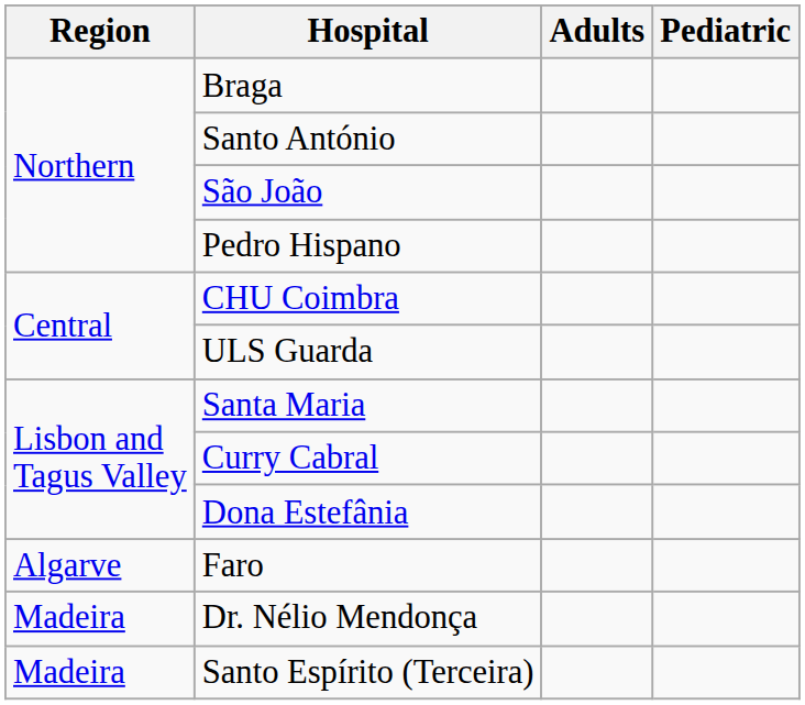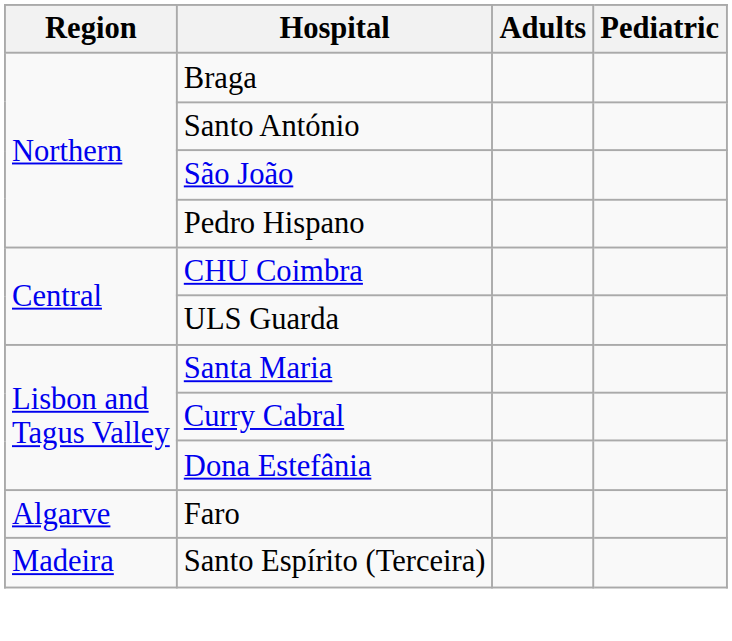 <table class="wikitable">
 <tr>
 <th>Region</th>
 <th>Hospital</th>
 <th>Adults</th>
 <th>Pediatric</th>
 </tr>
 <tr>
 <td rowspan="4"><a href='#'>Northern</a></td>
 <td>Braga</td>
 <td></td>
 <td></td>
 </tr>
 <tr>
 <td>Santo António</td>
 <td></td>
 <td></td>
 </tr>
 <tr>
 <td><a href='#'>São João</a></td>
 <td></td>
 <td></td>
 </tr>
 <tr>
 <td>Pedro Hispano</td>
 <td></td>
 <td></td>
 </tr>
 <tr>
 <td rowspan="2"><a href='#'>Central</a></td>
 <td><a href='#'>CHU Coimbra</a></td>
 <td></td>
 <td></td>
 </tr>
 <tr>
 <td>ULS Guarda</td>
 <td></td>
 <td></td>
 </tr>
 <tr>
 <td rowspan="3"><a href='#'>Lisbon and<br>Tagus Valley</a></td>
 <td><a href='#'>Santa Maria</a></td>
 <td></td>
 <td></td>
 </tr>
 <tr>
 <td><a href='#'>Curry Cabral</a></td>
 <td></td>
 <td></td>
 </tr>
 <tr>
 <td><a href='#'>Dona Estefânia</a></td>
 <td></td>
 <td></td>
 </tr>
 <tr>
 <td><a href='#'>Algarve</a></td>
 <td>Faro</td>
 <td></td>
 <td></td>
 </tr>
 <tr>
 <td><a href='#'>Madeira</a></td>
-<td>Dr. Nélio Mendonça</td>
-<td></td>
-<td></td>
-</tr>
-<tr>
-<td><a href='#'>Madeira</a></td>
 <td>Santo Espírito (Terceira)</td>
 <td></td>
 <td></td>
 </tr>
 </table>
